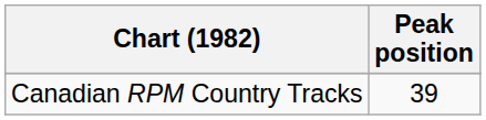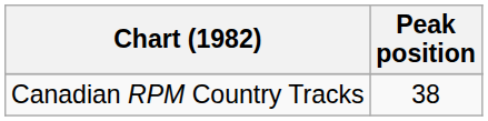 <table class="wikitable sortable">
 <tr>
 <th align="left">Chart (1982)</th>
 <th align="center">Peak<br>position</th>
 </tr>
 <tr>
 </tr>
 <tr>
 <td align="left">Canadian <em>RPM</em> Country Tracks</td>
-<td align="center">39</td>
+<td align="center">38</td>
 </tr>
 </table>
